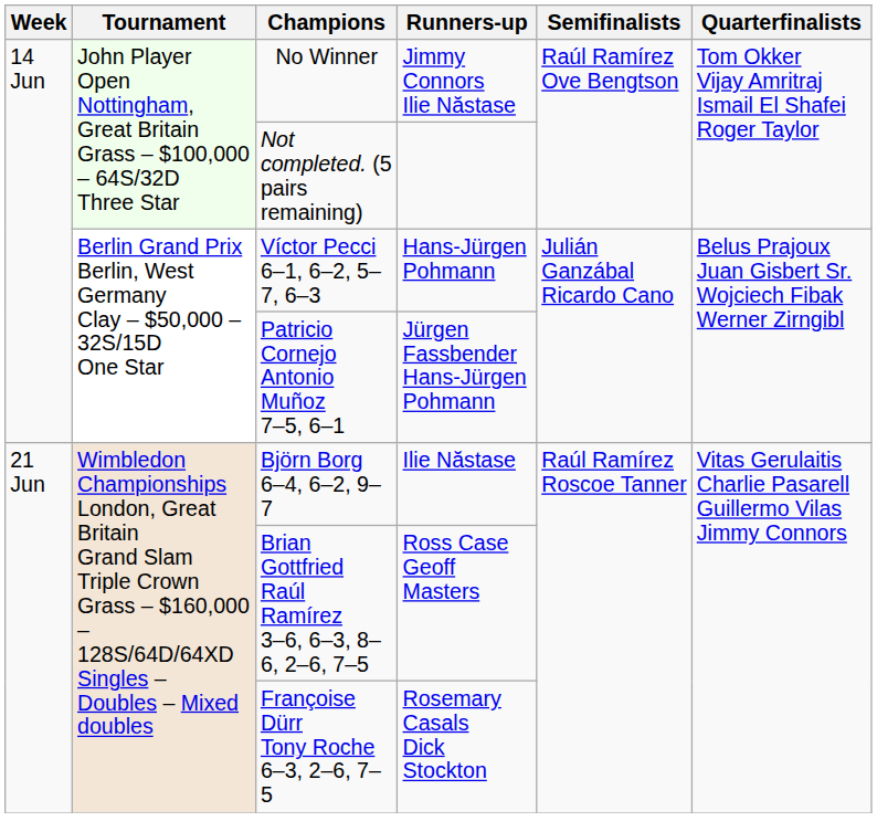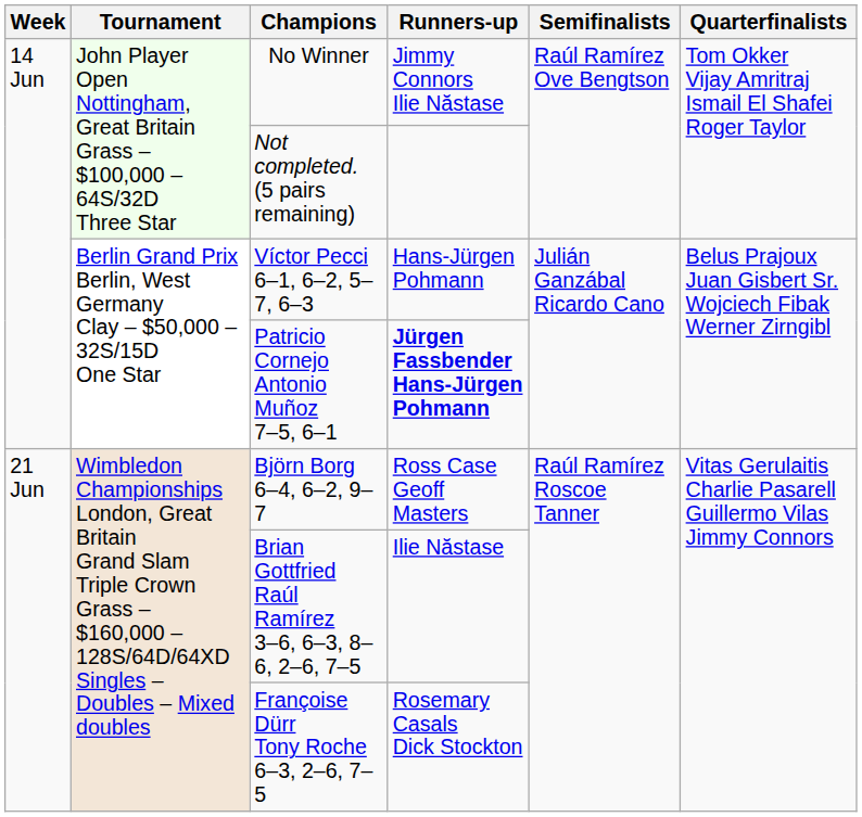 <table class=wikitable style=font-size:95%>
 <tr>
 <th style="width:48px;">Week</th>
 <th style="width:248px;">Tournament</th>
 <th style="width:200px;">Champions</th>
 <th style="width:200px;">Runners-up</th>
 <th style="width:190px;">Semifinalists</th>
 <th style="width:190px;">Quarterfinalists</th>
 </tr>
 <tr valign=top>
 <td rowspan=4>14 Jun</td>
 <td style="background:#F0FFEC;" rowspan="2">John Player Open <br> <a href='#'>Nottingham</a>, Great Britain <br> Grass – $100,000 – 64S/32D <br> Three Star</td>
 <td align="center">No Winner</td>
 <td> <a href='#'>Jimmy Connors</a> <br>  <a href='#'>Ilie Năstase</a><br> </td>
 <td rowspan=2> <a href='#'>Raúl Ramírez</a> <br>  <a href='#'>Ove Bengtson</a></td>
 <td rowspan=2> <a href='#'>Tom Okker</a> <br>  <a href='#'>Vijay Amritraj</a> <br>  <a href='#'>Ismail El Shafei</a> <br>  <a href='#'>Roger Taylor</a></td>
 </tr>
 <tr valign=top>
 <td><em>Not completed.</em> (5 pairs remaining)</td>
 <td></td>
 </tr>
 <tr valign=top>
 <td style="background:#fff;" rowspan="2"><a href='#'>Berlin Grand Prix</a> <br>  Berlin, West Germany <br> Clay – $50,000 – 32S/15D <br> One Star</td>
 <td> <a href='#'>Víctor Pecci</a> <br> 6–1, 6–2, 5–7, 6–3</td>
 <td> <a href='#'>Hans-Jürgen Pohmann</a></td>
 <td rowspan=2> <a href='#'>Julián Ganzábal</a> <br>  <a href='#'>Ricardo Cano</a></td>
 <td rowspan=2> <a href='#'>Belus Prajoux</a> <br>  <a href='#'>Juan Gisbert Sr.</a> <br>  <a href='#'>Wojciech Fibak</a> <br>  <a href='#'>Werner Zirngibl</a></td>
 </tr>
 <tr valign=top>
 <td> <a href='#'>Patricio Cornejo</a> <br>  <a href='#'>Antonio Muñoz</a> <br> 7–5, 6–1</td>
-<td> <a href='#'>Jürgen Fassbender</a> <br>  <a href='#'>Hans-Jürgen Pohmann</a></td>
+<td><strong> <a href='#'>Jürgen Fassbender</a> <br>  <a href='#'>Hans-Jürgen Pohmann</a></strong></td>
 </tr>
 <tr valign=top>
 <td rowspan=3>21 Jun</td>
 <td style="background:#F3E6D7;" rowspan="3"><a href='#'>Wimbledon Championships</a> <br> London, Great Britain <br> Grand Slam <br> Triple Crown <br> Grass – $160,000 – 128S/64D/64XD <br> <a href='#'>Singles</a> – <a href='#'>Doubles</a> – <a href='#'>Mixed doubles</a></td>
 <td> <a href='#'>Björn Borg</a> <br> 6–4, 6–2, 9–7</td>
-<td> <a href='#'>Ilie Năstase</a></td>
+<td> <a href='#'>Ross Case</a> <br>  <a href='#'>Geoff Masters</a></td>
 <td rowspan=3> <a href='#'>Raúl Ramírez</a> <br>  <a href='#'>Roscoe Tanner</a></td>
 <td rowspan=3> <a href='#'>Vitas Gerulaitis</a> <br>  <a href='#'>Charlie Pasarell</a> <br>  <a href='#'>Guillermo Vilas</a> <br>  <a href='#'>Jimmy Connors</a></td>
 </tr>
 <tr valign=top>
 <td> <a href='#'>Brian Gottfried</a> <br>  <a href='#'>Raúl Ramírez</a> <br> 3–6, 6–3, 8–6, 2–6, 7–5</td>
-<td> <a href='#'>Ross Case</a> <br>  <a href='#'>Geoff Masters</a></td>
+<td> <a href='#'>Ilie Năstase</a></td>
 </tr>
 <tr valign=top>
 <td> <a href='#'>Françoise Dürr</a> <br>  <a href='#'>Tony Roche</a> <br> 6–3, 2–6, 7–5</td>
 <td> <a href='#'>Rosemary Casals</a> <br>  <a href='#'>Dick Stockton</a></td>
 </tr>
 </table>
